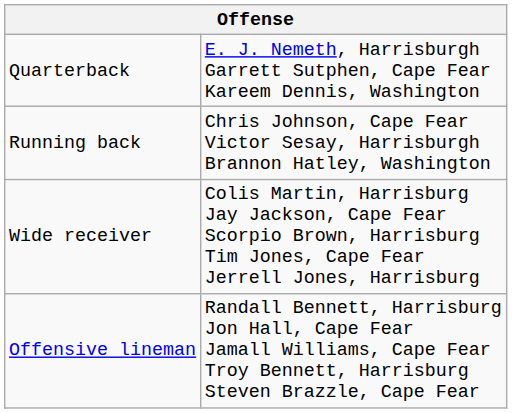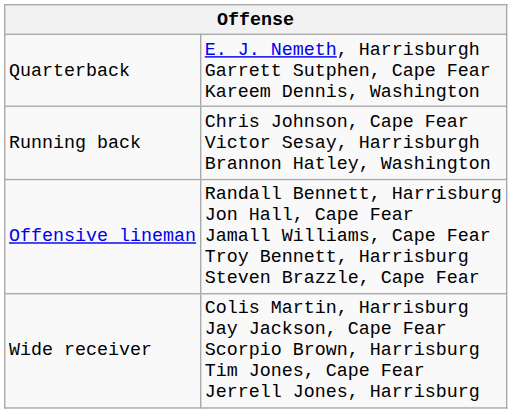 <table class="wikitable">
 <tr>
 <th colspan="2">Offense</th>
 </tr>
 <tr>
 <td>Quarterback</td>
 <td><a href='#'>E. J. Nemeth</a>, Harrisburgh<br>Garrett Sutphen, Cape Fear<br>Kareem Dennis, Washington</td>
 </tr>
 <tr>
 <td>Running back</td>
 <td>Chris Johnson, Cape Fear<br>Victor Sesay, Harrisburgh<br>Brannon Hatley, Washington</td>
 </tr>
 <tr>
+<td><a href='#'>Offensive lineman</a></td>
+<td>Randall Bennett, Harrisburg<br>Jon Hall, Cape Fear<br>Jamall Williams, Cape Fear<br>Troy Bennett, Harrisburg<br>Steven Brazzle, Cape Fear</td>
+</tr>
+<tr>
 <td>Wide receiver</td>
 <td>Colis Martin, Harrisburg<br>Jay Jackson, Cape Fear<br>Scorpio Brown, Harrisburg<br>Tim Jones, Cape Fear<br>Jerrell Jones, Harrisburg</td>
 </tr>
-<tr>
-<td><a href='#'>Offensive lineman</a></td>
-<td>Randall Bennett, Harrisburg<br>Jon Hall, Cape Fear<br>Jamall Williams, Cape Fear<br>Troy Bennett, Harrisburg<br>Steven Brazzle, Cape Fear</td>
-</tr>
 </table>
